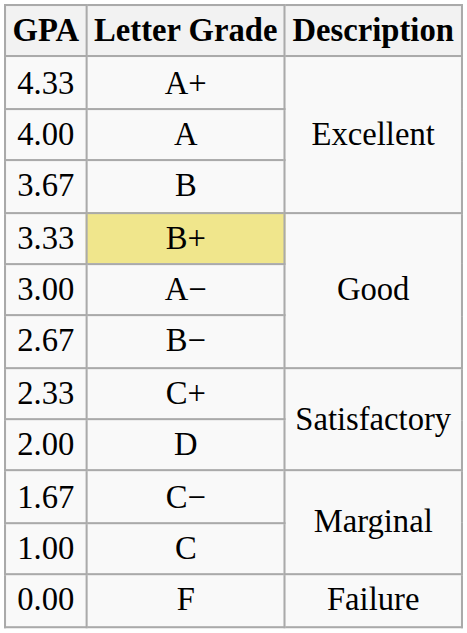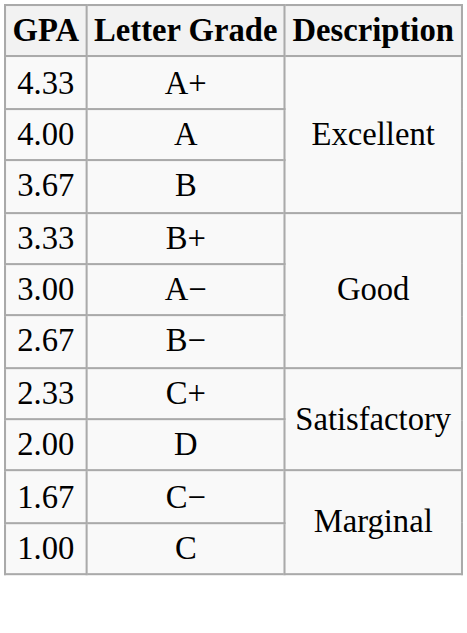 <table class="wikitable" style="text-align:center">
 <tr>
 <th>GPA</th>
 <th>Letter Grade</th>
 <th>Description</th>
 </tr>
 <tr>
 <td>4.33</td>
 <td>A+</td>
 <td rowspan="3">Excellent</td>
 </tr>
 <tr>
 <td>4.00</td>
 <td>A</td>
 </tr>
 <tr>
 <td>3.67</td>
 <td>B</td>
 </tr>
 <tr>
 <td>3.33</td>
-<td style="background: khaki;">B+</td>
+<td>B+</td>
 <td rowspan="3">Good</td>
 </tr>
 <tr>
 <td>3.00</td>
 <td>A−</td>
 </tr>
 <tr>
 <td>2.67</td>
 <td>B−</td>
 </tr>
 <tr>
 <td>2.33</td>
 <td>C+</td>
 <td rowspan="2">Satisfactory</td>
 </tr>
 <tr>
 <td>2.00</td>
 <td>D</td>
 </tr>
 <tr>
 <td>1.67</td>
 <td>C−</td>
 <td rowspan="2">Marginal</td>
 </tr>
 <tr>
 <td>1.00</td>
 <td>C</td>
 </tr>
-<tr>
-<td>0.00</td>
-<td>F</td>
-<td>Failure</td>
-</tr>
 </table>
